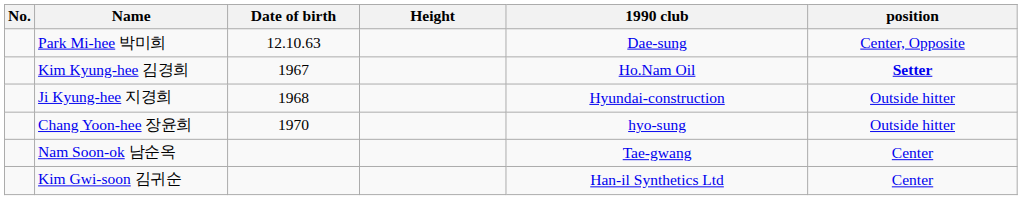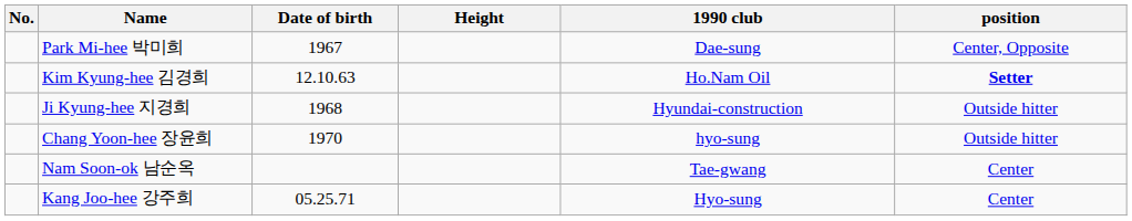 <table class="wikitable sortable" style="text-align:center;">
 <tr>
 <th>No.</th>
 <th style="width:12em">Name</th>
 <th style="width:8em">Date of birth</th>
 <th style="width:9em">Height</th>
 <th style="width:19em">1990 club</th>
 <th style="width:13em">position</th>
 </tr>
 <tr>
 <td></td>
 <td align=left><a href='#'>Park Mi-hee</a> 박미희</td>
-<td>12.10.63</td>
+<td>1967</td>
 <td></td>
 <td><a href='#'>Dae-sung</a></td>
 <td><a href='#'>Center, Opposite</a></td>
 </tr>
 <tr>
 <td></td>
 <td align=left><a href='#'>Kim Kyung-hee</a> 김경희</td>
-<td>1967</td>
+<td>12.10.63</td>
 <td></td>
 <td><a href='#'>Ho.Nam Oil</a></td>
 <td><strong><a href='#'>Setter</a></strong></td>
 </tr>
 <tr>
 <td></td>
 <td align=left><a href='#'>Ji Kyung-hee</a> 지경희</td>
 <td>1968</td>
 <td></td>
 <td><a href='#'>Hyundai-construction</a></td>
 <td><a href='#'>Outside hitter</a></td>
 </tr>
 <tr>
 <td></td>
 <td align=left><a href='#'>Chang Yoon-hee</a> 장윤희</td>
 <td>1970</td>
 <td></td>
 <td><a href='#'>hyo-sung</a></td>
 <td><a href='#'>Outside hitter</a></td>
 </tr>
 <tr>
 <td></td>
 <td align=left><a href='#'>Nam Soon-ok</a> 남순옥</td>
 <td></td>
 <td></td>
 <td><a href='#'>Tae-gwang</a></td>
 <td><a href='#'>Center</a></td>
 </tr>
 <tr>
 <td></td>
-<td align=left><a href='#'>Kim Gwi-soon</a> 김귀순</td>
+<td align=left><a href='#'>Kang Joo-hee</a> 강주희</td>
+<td>05.25.71</td>
 <td></td>
-<td></td>
-<td><a href='#'>Han-il Synthetics Ltd</a></td>
+<td><a href='#'>Hyo-sung</a></td>
 <td><a href='#'>Center</a></td>
 </tr>
 </table>
